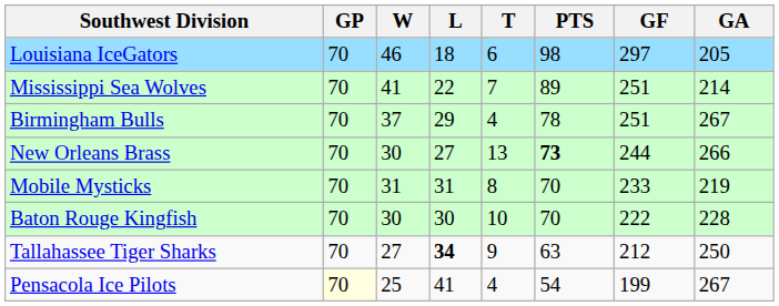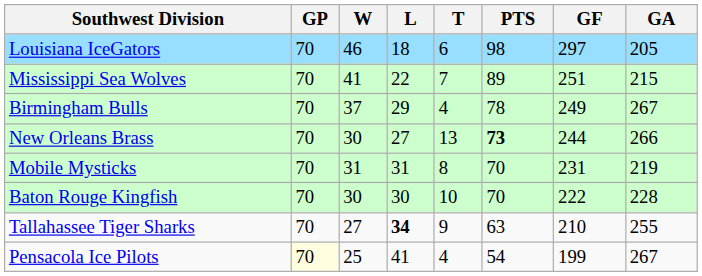 <table class="wikitable">
 <tr>
 <th bgcolor="#DDDDFF" width="30%">Southwest Division</th>
 <th bgcolor="#DDDDFF" width="5%">GP</th>
 <th bgcolor="#DDDDFF" width="5%">W</th>
 <th bgcolor="#DDDDFF" width="5%">L</th>
 <th bgcolor="#DDDDFF" width="5%">T</th>
 <th bgcolor="#DDDDFF" width="7.5%">PTS</th>
 <th bgcolor="#DDDDFF" width="7.5%">GF</th>
 <th bgcolor="#DDDDFF" width="7.5%">GA</th>
 </tr>
 <tr bgcolor="#97DEFF">
 <td><a href='#'>Louisiana IceGators</a></td>
 <td>70</td>
 <td>46</td>
 <td>18</td>
 <td>6</td>
 <td>98</td>
 <td>297</td>
 <td>205</td>
 </tr>
 <tr bgcolor="#ccffcc">
 <td><a href='#'>Mississippi Sea Wolves</a></td>
 <td>70</td>
 <td>41</td>
 <td>22</td>
 <td>7</td>
 <td>89</td>
 <td>251</td>
-<td>214</td>
+<td>215</td>
 </tr>
 <tr bgcolor="#ccffcc">
 <td><a href='#'>Birmingham Bulls</a></td>
 <td>70</td>
 <td>37</td>
 <td>29</td>
 <td>4</td>
 <td>78</td>
-<td>251</td>
+<td>249</td>
 <td>267</td>
 </tr>
 <tr bgcolor="#ccffcc">
 <td><a href='#'>New Orleans Brass</a></td>
 <td>70</td>
 <td>30</td>
 <td>27</td>
 <td>13</td>
 <td><strong>73</strong></td>
 <td>244</td>
 <td>266</td>
 </tr>
 <tr bgcolor="#ccffcc">
 <td><a href='#'>Mobile Mysticks</a></td>
 <td>70</td>
 <td>31</td>
 <td>31</td>
 <td>8</td>
 <td>70</td>
-<td>233</td>
+<td>231</td>
 <td>219</td>
 </tr>
 <tr bgcolor="#ccffcc">
 <td><a href='#'>Baton Rouge Kingfish</a></td>
 <td>70</td>
 <td>30</td>
 <td>30</td>
 <td>10</td>
 <td>70</td>
 <td>222</td>
 <td>228</td>
 </tr>
 <tr>
 <td><a href='#'>Tallahassee Tiger Sharks</a></td>
 <td>70</td>
 <td>27</td>
 <td><strong>34</strong></td>
 <td>9</td>
 <td>63</td>
-<td>212</td>
-<td>250</td>
+<td>210</td>
+<td>255</td>
 </tr>
 <tr>
 <td><a href='#'>Pensacola Ice Pilots</a></td>
 <td style="background: lightyellow;">70</td>
 <td>25</td>
 <td>41</td>
 <td>4</td>
 <td>54</td>
 <td>199</td>
 <td>267</td>
 </tr>
 </table>
